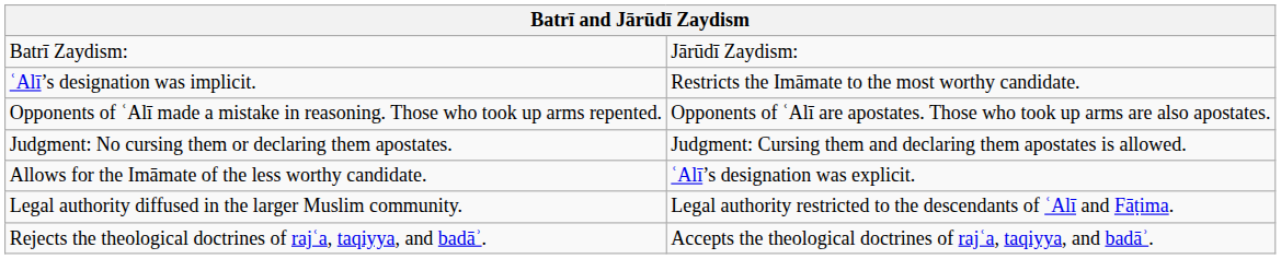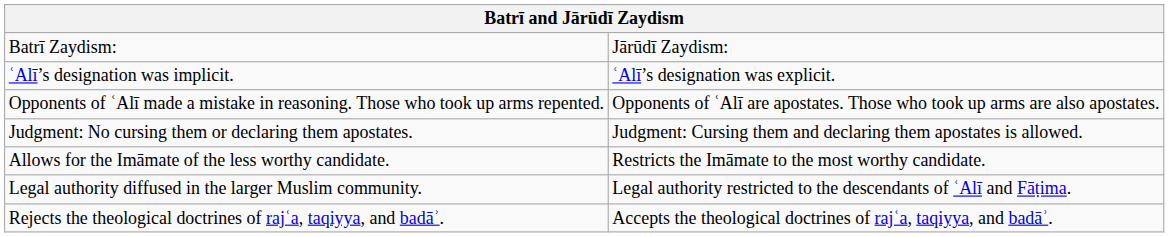 <table class="wikitable floatright">
 <tr>
 <th colspan="4">Batrī and Jārūdī Zaydism</th>
 </tr>
 <tr>
 <td>Batrī Zaydism:</td>
 <td>Jārūdī Zaydism:</td>
 </tr>
 <tr>
 <td><a href='#'>ʿAlī</a>’s designation was implicit.</td>
-<td>Restricts the Imāmate to the most worthy candidate.</td>
+<td><a href='#'>ʿAlī</a>’s designation was explicit.</td>
 </tr>
 <tr>
 <td>Opponents of ʿAlī made a mistake in reasoning. Those who took up arms repented.</td>
 <td>Opponents of ʿAlī are apostates. Those who took up arms are also apostates.</td>
 </tr>
 <tr>
 <td>Judgment: No cursing them or declaring them apostates.</td>
 <td>Judgment: Cursing them and declaring them apostates is allowed.</td>
 </tr>
 <tr>
 <td>Allows for the Imāmate of the less worthy candidate.</td>
-<td><a href='#'>ʿAlī</a>’s designation was explicit.</td>
+<td>Restricts the Imāmate to the most worthy candidate.</td>
 </tr>
 <tr>
 <td>Legal authority diffused in the larger Muslim community.</td>
 <td>Legal authority restricted to the descendants of <a href='#'>ʿAlī</a> and <a href='#'>Fāṭima</a>.</td>
 </tr>
 <tr>
 <td>Rejects the theological doctrines of <a href='#'>rajʿa</a>, <a href='#'>taqiyya</a>, and <a href='#'>badāʾ</a>.</td>
 <td>Accepts the theological doctrines of <a href='#'>rajʿa</a>, <a href='#'>taqiyya</a>, and <a href='#'>badāʾ</a>.</td>
 </tr>
 </table>
